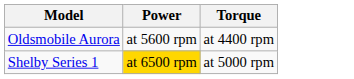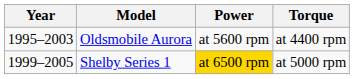 <table class=wikitable>
 <tr>
+<th>Year</th>
 <th>Model</th>
 <th>Power</th>
 <th>Torque</th>
 </tr>
 <tr>
+<td>1995–2003</td>
 <td><a href='#'>Oldsmobile Aurora</a></td>
 <td> at 5600 rpm</td>
 <td> at 4400 rpm</td>
 </tr>
 <tr>
+<td>1999–2005</td>
 <td><a href='#'>Shelby Series 1</a></td>
 <td style="background: gold;"> at 6500 rpm</td>
 <td> at 5000 rpm</td>
 </tr>
 </table>
